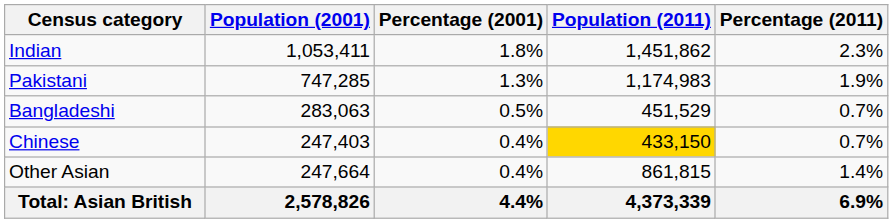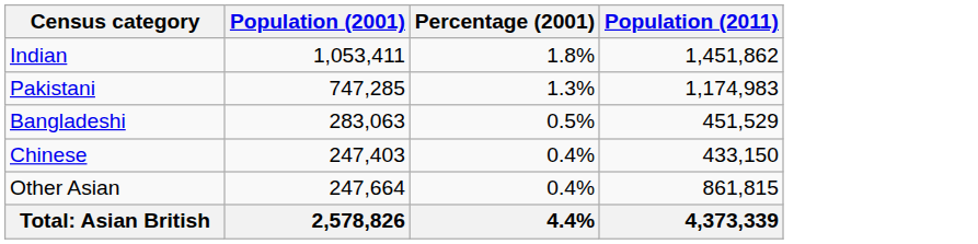 <table class="wikitable sortable" style="text-align:right">
 <tr>
 <th style="width:160px;">Census category</th>
 <th><a href='#'>Population (2001)</a></th>
 <th>Percentage (2001)</th>
 <th><a href='#'>Population (2011)</a></th>
-<th>Percentage (2011)</th>
 </tr>
 <tr>
 <td align="left"><a href='#'>Indian</a></td>
 <td>1,053,411</td>
 <td>1.8%</td>
 <td>1,451,862</td>
-<td> 2.3%</td>
 </tr>
 <tr>
 <td align="left"><a href='#'>Pakistani</a></td>
 <td>747,285</td>
 <td>1.3%</td>
 <td>1,174,983</td>
-<td> 1.9%</td>
 </tr>
 <tr>
 <td align="left"><a href='#'>Bangladeshi</a></td>
 <td>283,063</td>
 <td>0.5%</td>
 <td>451,529</td>
-<td> 0.7%</td>
 </tr>
 <tr>
 <td align="left"><a href='#'>Chinese</a></td>
 <td>247,403</td>
 <td>0.4%</td>
-<td style="background: gold;">433,150</td>
-<td> 0.7%</td>
+<td>433,150</td>
 </tr>
 <tr>
 <td align="left">Other Asian</td>
 <td>247,664</td>
 <td>0.4%</td>
 <td>861,815</td>
-<td> 1.4%</td>
 </tr>
 <tr>
 <th> <strong>Total: Asian British</strong></th>
 <th style="text-align:right"><strong>2,578,826</strong></th>
 <th style="text-align:right"><strong>4.4%</strong></th>
 <th style="text-align:right"><strong>4,373,339</strong></th>
-<th style="text-align:right"> <strong>6.9%</strong></th>
 </tr>
 </table>
